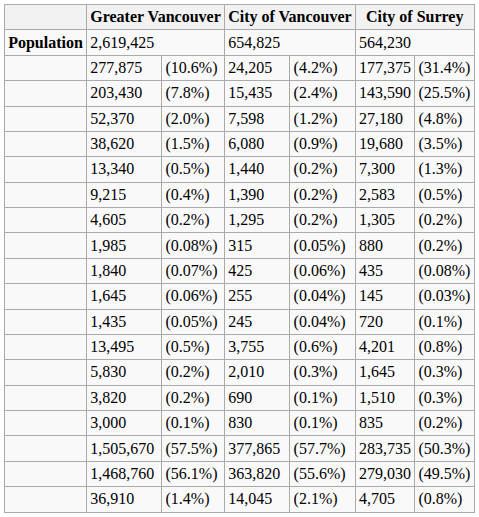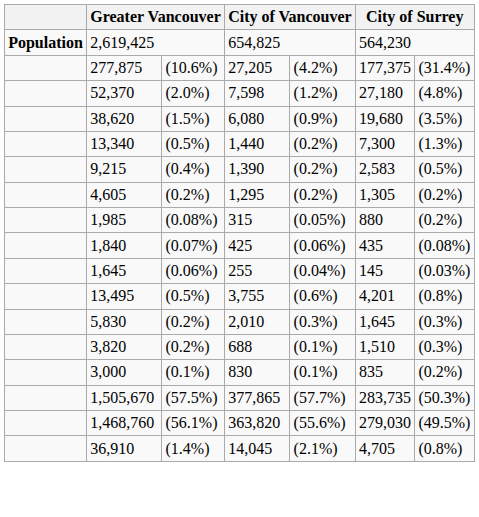 <table class="wikitable">
 <tr>
 <th></th>
 <th colspan="2">Greater Vancouver</th>
 <th colspan="2">City of Vancouver</th>
 <th colspan="2">City of Surrey</th>
 </tr>
 <tr>
 <td><strong>Population</strong></td>
 <td colspan="2">2,619,425</td>
 <td colspan="2">654,825</td>
 <td colspan="2">564,230</td>
 </tr>
 <tr>
 <td><br></td>
 <td>277,875</td>
 <td>(10.6%)</td>
-<td>24,205</td>
+<td>27,205</td>
 <td>(4.2%)</td>
 <td>177,375</td>
 <td>(31.4%)</td>
-</tr>
-<tr>
-<td><br></td>
-<td>203,430</td>
-<td>(7.8%)</td>
-<td>15,435</td>
-<td>(2.4%)</td>
-<td>143,590</td>
-<td>(25.5%)</td>
 </tr>
 <tr>
 <td><br></td>
 <td>52,370</td>
 <td>(2.0%)</td>
 <td>7,598</td>
 <td>(1.2%)</td>
 <td>27,180</td>
 <td>(4.8%)</td>
 </tr>
 <tr>
 <td><br></td>
 <td>38,620</td>
 <td>(1.5%)</td>
 <td>6,080</td>
 <td>(0.9%)</td>
 <td>19,680</td>
 <td>(3.5%)</td>
 </tr>
 <tr>
 <td><br></td>
 <td>13,340</td>
 <td>(0.5%)</td>
 <td>1,440</td>
 <td>(0.2%)</td>
 <td>7,300</td>
 <td>(1.3%)</td>
 </tr>
 <tr>
 <td><br></td>
 <td>9,215</td>
 <td>(0.4%)</td>
 <td>1,390</td>
 <td>(0.2%)</td>
 <td>2,583</td>
 <td>(0.5%)</td>
 </tr>
 <tr>
 <td><br></td>
 <td>4,605</td>
 <td>(0.2%)</td>
 <td>1,295</td>
 <td>(0.2%)</td>
 <td>1,305</td>
 <td>(0.2%)</td>
 </tr>
 <tr>
 <td><br></td>
 <td>1,985</td>
 <td>(0.08%)</td>
 <td>315</td>
 <td>(0.05%)</td>
 <td>880</td>
 <td>(0.2%)</td>
 </tr>
 <tr>
 <td><br></td>
 <td>1,840</td>
 <td>(0.07%)</td>
 <td>425</td>
 <td>(0.06%)</td>
 <td>435</td>
 <td>(0.08%)</td>
 </tr>
 <tr>
 <td><br></td>
 <td>1,645</td>
 <td>(0.06%)</td>
 <td>255</td>
 <td>(0.04%)</td>
 <td>145</td>
 <td>(0.03%)</td>
 </tr>
 <tr>
 <td><br></td>
-<td>1,435</td>
-<td>(0.05%)</td>
-<td>245</td>
-<td>(0.04%)</td>
-<td>720</td>
-<td>(0.1%)</td>
-</tr>
-<tr>
-<td><br></td>
 <td>13,495</td>
 <td>(0.5%)</td>
 <td>3,755</td>
 <td>(0.6%)</td>
 <td>4,201</td>
 <td>(0.8%)</td>
 </tr>
 <tr>
 <td><br></td>
 <td>5,830</td>
 <td>(0.2%)</td>
 <td>2,010</td>
 <td>(0.3%)</td>
 <td>1,645</td>
 <td>(0.3%)</td>
 </tr>
 <tr>
 <td><br></td>
 <td>3,820</td>
 <td>(0.2%)</td>
-<td>690</td>
+<td>688</td>
 <td>(0.1%)</td>
 <td>1,510</td>
 <td>(0.3%)</td>
 </tr>
 <tr>
 <td><br></td>
 <td>3,000</td>
 <td>(0.1%)</td>
 <td>830</td>
 <td>(0.1%)</td>
 <td>835</td>
 <td>(0.2%)</td>
 </tr>
 <tr>
 <td><br></td>
 <td>1,505,670</td>
 <td>(57.5%)</td>
 <td>377,865</td>
 <td>(57.7%)</td>
 <td>283,735</td>
 <td>(50.3%)</td>
 </tr>
 <tr>
 <td><br></td>
 <td>1,468,760</td>
 <td>(56.1%)</td>
 <td>363,820</td>
 <td>(55.6%)</td>
 <td>279,030</td>
 <td>(49.5%)</td>
 </tr>
 <tr>
 <td><br></td>
 <td>36,910</td>
 <td>(1.4%)</td>
 <td>14,045</td>
 <td>(2.1%)</td>
 <td>4,705</td>
 <td>(0.8%)</td>
 </tr>
 </table>
